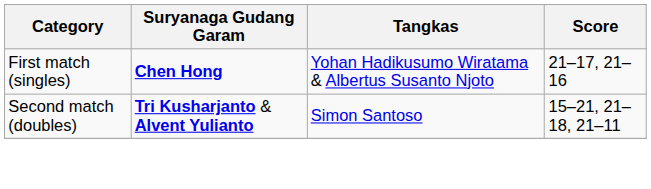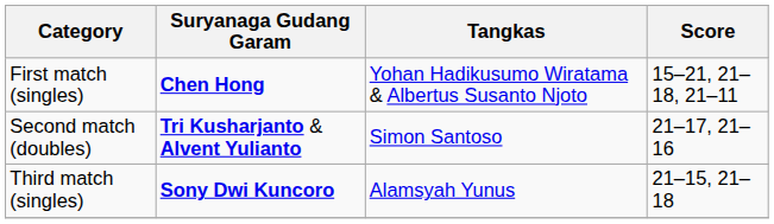 <table class=wikitable style="margin:auto;">
 <tr>
 <th>Category</th>
 <th>Suryanaga Gudang Garam</th>
 <th>Tangkas</th>
 <th>Score</th>
 </tr>
 <tr>
 <td>First match (singles)</td>
 <td> <strong><a href='#'>Chen Hong</a></strong></td>
 <td> <a href='#'>Yohan Hadikusumo Wiratama</a> & <a href='#'>Albertus Susanto Njoto</a></td>
-<td>21–17, 21–16</td>
+<td>15–21, 21–18, 21–11</td>
 </tr>
 <tr>
 <td>Second match (doubles)</td>
 <td> <strong><a href='#'>Tri Kusharjanto</a></strong> & <strong><a href='#'>Alvent Yulianto</a></strong></td>
 <td> <a href='#'>Simon Santoso</a></td>
-<td>15–21, 21–18, 21–11</td>
+<td>21–17, 21–16</td>
+</tr>
+<tr>
+<td>Third match (singles)</td>
+<td> <strong><a href='#'>Sony Dwi Kuncoro</a></strong></td>
+<td> <a href='#'>Alamsyah Yunus</a></td>
+<td>21–15, 21–18</td>
 </tr>
 <tr>
 </tr>
 </table>
